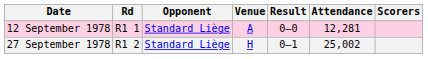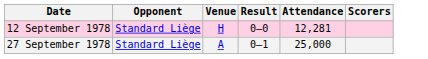 <table class="wikitable sortable" style="font-size:95%; text-align:center">
 <tr>
 <th>Date</th>
-<th>Rd</th>
 <th>Opponent</th>
 <th>Venue</th>
 <th>Result</th>
 <th>Attendance</th>
 <th>Scorers</th>
 </tr>
 <tr bgcolor = "#ffd0e3">
 <td>12 September 1978</td>
-<td>R1 1</td>
 <td> <a href='#'>Standard Liège</a></td>
-<td><a href='#'>A</a></td>
+<td><a href='#'>H</a></td>
 <td>0–0</td>
 <td>12,281</td>
 <td></td>
 </tr>
 <tr bgcolor = "#f3f3f3">
 <td>27 September 1978</td>
-<td>R1 2</td>
 <td> <a href='#'>Standard Liège</a></td>
-<td><a href='#'>H</a></td>
+<td><a href='#'>A</a></td>
 <td>0–1</td>
-<td>25,002</td>
+<td>25,000</td>
 <td></td>
 </tr>
 </table>
